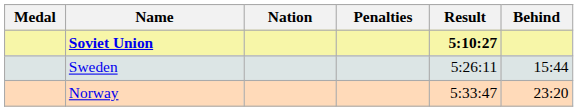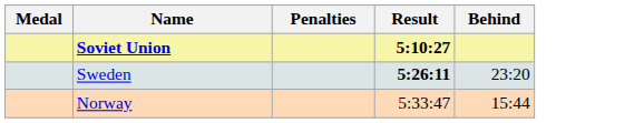 <table class=wikitable style="border:1px solid #AAAAAA;font-size:90%">
 <tr bgcolor="#E4E4E4">
 <th style="border-bottom:1px solid #AAAAAA" width=50>Medal</th>
 <th style="border-bottom:1px solid #AAAAAA" width=160>Name</th>
-<th style="border-bottom:1px solid #AAAAAA" width=80>Nation</th>
 <th style="border-bottom:1px solid #AAAAAA" width=80>Penalties</th>
 <th style="border-bottom:1px solid #AAAAAA" width=60>Result</th>
 <th style="border-bottom:1px solid #AAAAAA" width=60>Behind</th>
 </tr>
 <tr bgcolor="#F7F6A8">
 <td align="center"></td>
 <td><strong><a href='#'>Soviet Union</a></strong></td>
 <td align="center"></td>
-<td align="center"></td>
 <td align="right"><strong>5:10:27</strong></td>
 <td align="right"></td>
 </tr>
 <tr bgcolor="#DCE5E5">
 <td align="center"></td>
 <td><a href='#'>Sweden</a></td>
 <td align="center"></td>
-<td align="center"></td>
-<td align="right">5:26:11</td>
-<td align="right">15:44</td>
+<td align="right"><strong>5:26:11</strong></td>
+<td align="right">23:20</td>
 </tr>
 <tr bgcolor="#FFDAB9">
 <td align="center"></td>
 <td><a href='#'>Norway</a></td>
 <td align="center"></td>
-<td align="center"></td>
 <td align="right">5:33:47</td>
-<td align="right">23:20</td>
+<td align="right">15:44</td>
 </tr>
 </table>
